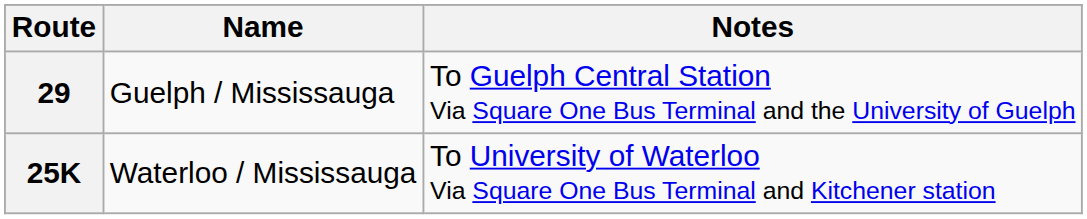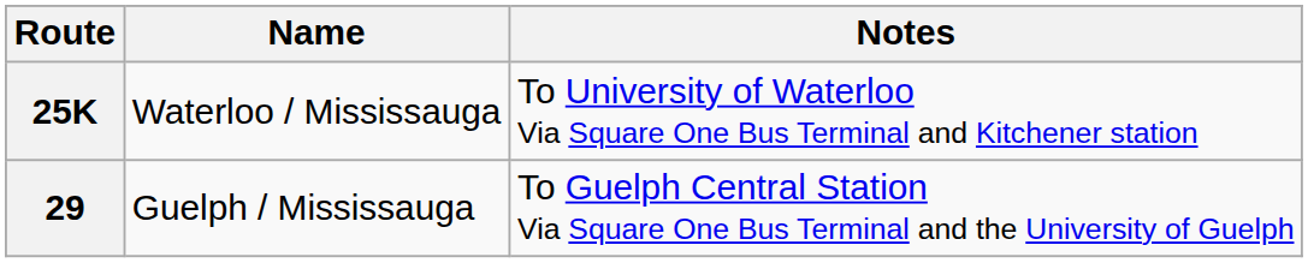 <table class="wikitable">
 <tr>
 <th>Route</th>
 <th>Name</th>
 <th>Notes</th>
 </tr>
 <tr>
+<th>25K</th>
+<td>Waterloo / Mississauga</td>
+<td>To <a href='#'>University of Waterloo</a><br><small>Via <a href='#'>Square One Bus Terminal</a> and <a href='#'>Kitchener station</a></small></td>
+</tr>
+<tr>
 <th>29</th>
 <td>Guelph / Mississauga</td>
 <td>To <a href='#'>Guelph Central Station</a><br><small>Via <a href='#'>Square One Bus Terminal</a> and the <a href='#'>University of Guelph</a></small></td>
 </tr>
-<tr>
-<th>25K</th>
-<td>Waterloo / Mississauga</td>
-<td>To <a href='#'>University of Waterloo</a><br><small>Via <a href='#'>Square One Bus Terminal</a> and <a href='#'>Kitchener station</a></small></td>
-</tr>
 </table>
